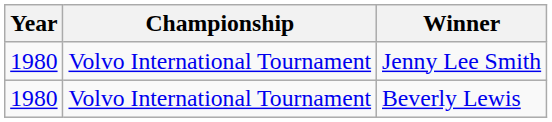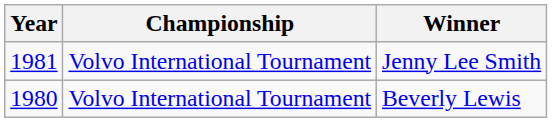 <table class="sortable wikitable">
 <tr>
 <th>Year</th>
 <th>Championship</th>
 <th>Winner</th>
 </tr>
 <tr>
-<td align=center><a href='#'>1980</a></td>
+<td align=center><a href='#'>1981</a></td>
 <td><a href='#'>Volvo International Tournament</a></td>
 <td> <a href='#'>Jenny Lee Smith</a></td>
 </tr>
 <tr>
 <td align=center><a href='#'>1980</a></td>
 <td><a href='#'>Volvo International Tournament</a></td>
 <td> <a href='#'>Beverly Lewis</a></td>
 </tr>
 </table>
